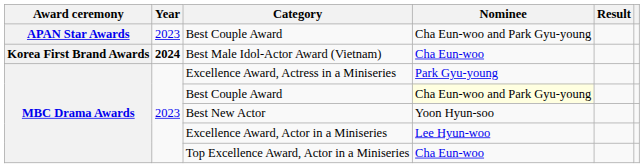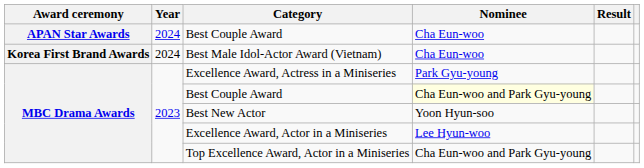 <table class="wikitable plainrowheaders sortable">
 <tr>
 <th scope="col">Award ceremony </th>
 <th scope="col">Year</th>
 <th scope="col">Category </th>
 <th scope="col">Nominee</th>
 <th scope="col">Result</th>
 <th scope="col" class="unsortable"></th>
 </tr>
 <tr>
 <th scope="row"><a href='#'>APAN Star Awards</a></th>
-<td style="text-align:center"><a href='#'>2023</a></td>
+<td style="text-align:center"><a href='#'>2024</a></td>
 <td>Best Couple Award</td>
-<td>Cha Eun-woo and Park Gyu-young</td>
+<td><a href='#'>Cha Eun-woo</a></td>
 <td></td>
 <td style="text-align:center"></td>
 </tr>
 <tr>
 <th scope="row">Korea First Brand Awards</th>
-<td style="text-align:center"><strong>2024</strong></td>
+<td style="text-align:center">2024</td>
 <td>Best Male Idol-Actor Award (Vietnam)</td>
 <td><a href='#'>Cha Eun-woo</a></td>
 <td></td>
 <td style="text-align:center"></td>
 </tr>
 <tr>
 <th scope="row" rowspan="6"><a href='#'>MBC Drama Awards</a></th>
 <td rowspan="6" style="text-align:center"><a href='#'>2023</a></td>
 <td>Excellence Award, Actress in a Miniseries</td>
 <td><a href='#'>Park Gyu-young</a></td>
 <td></td>
 <td style="text-align:center"></td>
 </tr>
 <tr>
 <td>Best Couple Award</td>
 <td style="background: lightyellow;">Cha Eun-woo and Park Gyu-young</td>
 <td></td>
 <td style="text-align:center"></td>
 </tr>
 <tr>
 <td>Best New Actor</td>
 <td>Yoon Hyun-soo</td>
 <td></td>
 <td style="text-align:center"></td>
 </tr>
 <tr>
 <td>Excellence Award, Actor in a Miniseries</td>
 <td><a href='#'>Lee Hyun-woo</a></td>
 <td></td>
 <td style="text-align:center"></td>
 </tr>
 <tr>
 <td>Top Excellence Award, Actor in a Miniseries</td>
-<td><a href='#'>Cha Eun-woo</a></td>
+<td>Cha Eun-woo and Park Gyu-young</td>
 <td></td>
 <td style="text-align:center"></td>
 </tr>
 </table>
